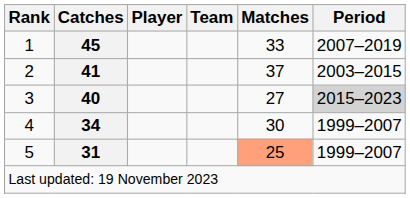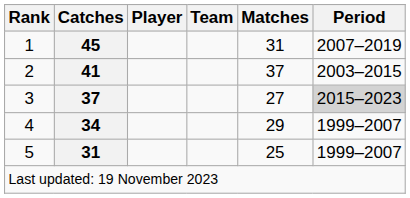 <table class="wikitable plainrowheaders sortable">
 <tr>
 <th scope=col>Rank</th>
 <th scope=col>Catches</th>
 <th scope=col>Player</th>
 <th scope=col>Team</th>
 <th scope=col>Matches</th>
 <th scope=col>Period</th>
 </tr>
 <tr>
 <td align=center>1</td>
 <th scope=row style=text-align:center;>45</th>
 <td></td>
 <td></td>
-<td align=center>33</td>
+<td align=center>31</td>
 <td>2007–2019</td>
 </tr>
 <tr>
 <td align=center>2</td>
 <th scope=row style=text-align:center;>41</th>
 <td></td>
 <td></td>
 <td align=center>37</td>
 <td>2003–2015</td>
 </tr>
 <tr>
 <td align=center>3</td>
-<th scope=row style=text-align:center;>40</th>
+<th scope=row style=text-align:center;>37</th>
 <td></td>
 <td></td>
 <td align=center>27</td>
 <td style="background: lightgrey;">2015–2023</td>
 </tr>
 <tr>
 <td align=center>4</td>
 <th scope=row style=text-align:center;>34</th>
 <td></td>
 <td></td>
-<td align=center>30</td>
+<td align=center>29</td>
 <td>1999–2007</td>
 </tr>
 <tr>
 <td align=center>5</td>
 <th scope=row style=text-align:center;>31</th>
 <td></td>
 <td></td>
-<td align=center style="background: lightsalmon;">25</td>
+<td align=center>25</td>
 <td>1999–2007</td>
 </tr>
 <tr class=sortbottom>
 <td colspan=6><small>Last updated: 19 November 2023</small></td>
 </tr>
 </table>
